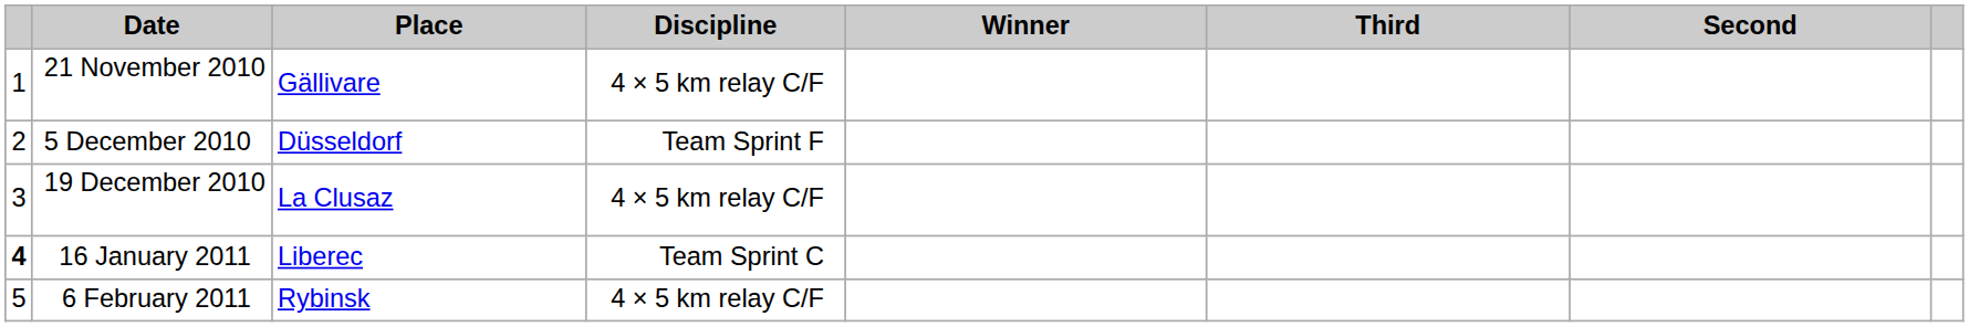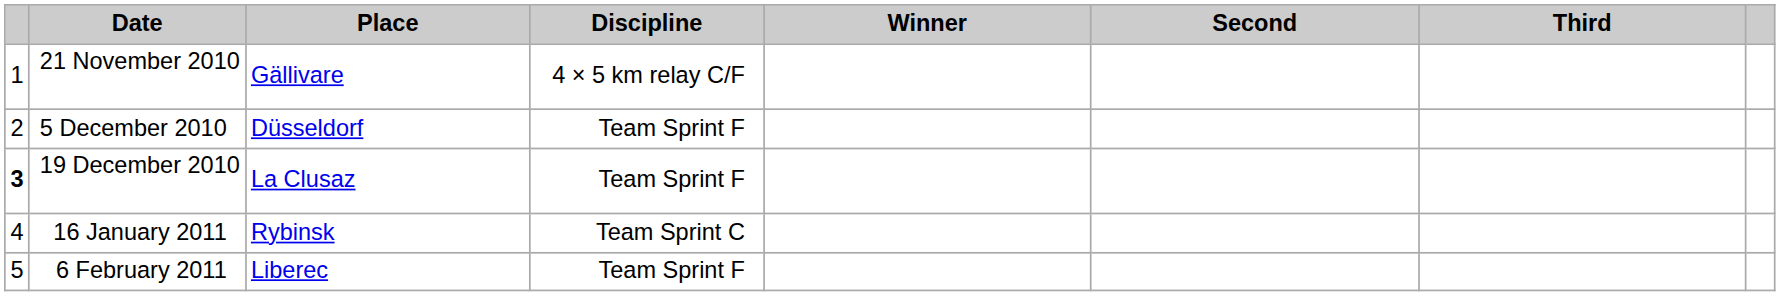 <table class="wikitable plainrowheaders" style="background:#fff; font-size:86%; line-height:16px; border:grey solid 1px; border-collapse:collapse;">
 <tr style="background:#ccc; text-align:center;">
 <th scope="col" style="background:#ccc; width=20 px;"></th>
 <th scope="col" style="background:#ccc; width:120px;">Date</th>
 <th scope="col" style="background:#ccc; width:160px;">Place</th>
 <th scope="col" style="background:#ccc; width:130px;">Discipline</th>
 <th scope="col" style="background:#ccc; width:185px;">Winner</th>
+<th scope="col" style="background:#ccc; width:185px;">Second</th>
 <th scope="col" style="background:#ccc; width:185px;">Third</th>
-<th scope="col" style="background:#ccc; width:185px;">Second</th>
 <th scope="col" style="background:#ccc; width:10px;"></th>
 </tr>
 <tr>
 <td align=center>1</td>
 <td align=right>21 November 2010  </td>
 <td> <a href='#'>Gällivare</a></td>
 <td align=right>4 × 5 km relay C/F  </td>
 <td></td>
 <td></td>
 <td></td>
 <td></td>
 </tr>
 <tr>
 <td align=center>2</td>
 <td align=right>5 December 2010  </td>
 <td> <a href='#'>Düsseldorf</a></td>
 <td align=right>Team Sprint F  </td>
 <td></td>
 <td></td>
 <td></td>
 <td></td>
 </tr>
 <tr>
-<td align=center>3</td>
+<td align=center><strong>3</strong></td>
 <td align=right>19 December 2010  </td>
 <td> <a href='#'>La Clusaz</a></td>
-<td align=right>4 × 5 km relay C/F  </td>
+<td align=right>Team Sprint F  </td>
 <td></td>
 <td></td>
 <td></td>
 <td></td>
 </tr>
 <tr>
-<td align=center><strong>4</strong></td>
+<td align=center>4</td>
 <td align=right>16 January 2011  </td>
-<td> <a href='#'>Liberec</a></td>
+<td> <a href='#'>Rybinsk</a></td>
 <td align=right>Team Sprint C  </td>
 <td></td>
 <td></td>
 <td></td>
 <td></td>
 </tr>
 <tr>
 <td align=center>5</td>
 <td align=right>6 February 2011  </td>
-<td> <a href='#'>Rybinsk</a></td>
-<td align=right>4 × 5 km relay C/F  </td>
+<td> <a href='#'>Liberec</a></td>
+<td align=right>Team Sprint F  </td>
 <td></td>
 <td></td>
 <td></td>
 <td></td>
 </tr>
 </table>
